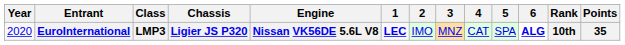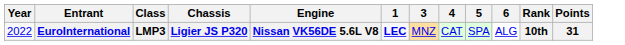 <table class="wikitable" style="text-align:center; font-size:90%">
 <tr>
 <th>Year</th>
 <th>Entrant</th>
 <th>Class</th>
 <th>Chassis</th>
 <th>Engine</th>
 <th>1</th>
-<th>2</th>
 <th>3</th>
 <th>4</th>
 <th>5</th>
 <th>6</th>
 <th>Rank</th>
 <th>Points</th>
 </tr>
 <tr>
-<td><a href='#'>2020</a></td>
+<td><a href='#'>2022</a></td>
 <th><a href='#'>EuroInternational</a></th>
 <th>LMP3</th>
 <th><a href='#'>Ligier JS P320</a></th>
 <th><a href='#'>Nissan</a> <a href='#'>VK56DE</a> 5.6L V8</th>
 <td><strong><a href='#'>LEC</a></strong></td>
-<td style="background:#DFFFDF;"><a href='#'>IMO</a><br></td>
 <td style="background:#FFDF9F;"><a href='#'>MNZ</a><br></td>
 <td style="background:#DFFFDF;"><a href='#'>CAT</a><br></td>
 <td style="background:#DFFFDF;"><a href='#'>SPA</a><br></td>
-<td style="background:#FFFFFF;"><strong><a href='#'>ALG</a><br></strong></td>
+<td style="background:#FFFFFF;"><a href='#'>ALG</a><br></td>
 <th>10th</th>
-<th>35</th>
+<th>31</th>
 </tr>
 </table>
